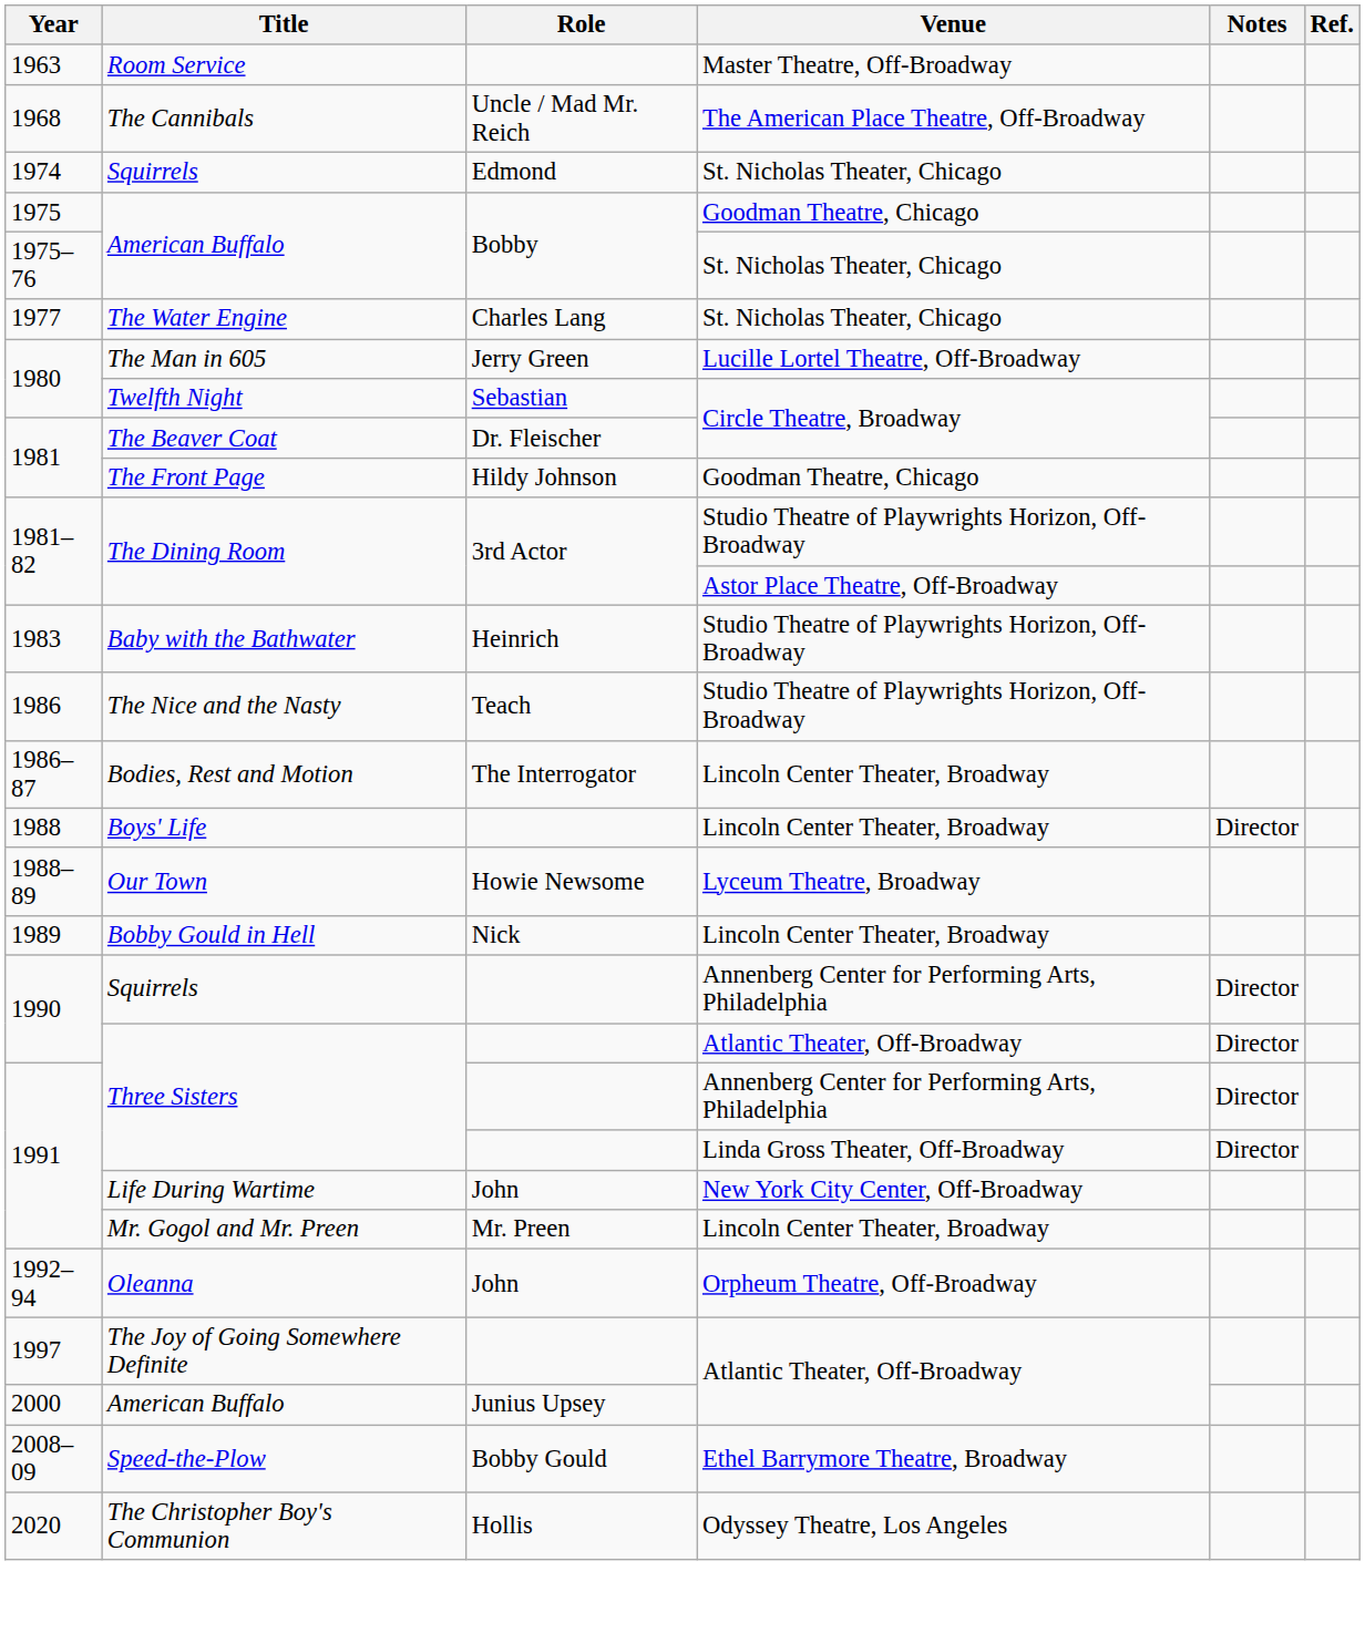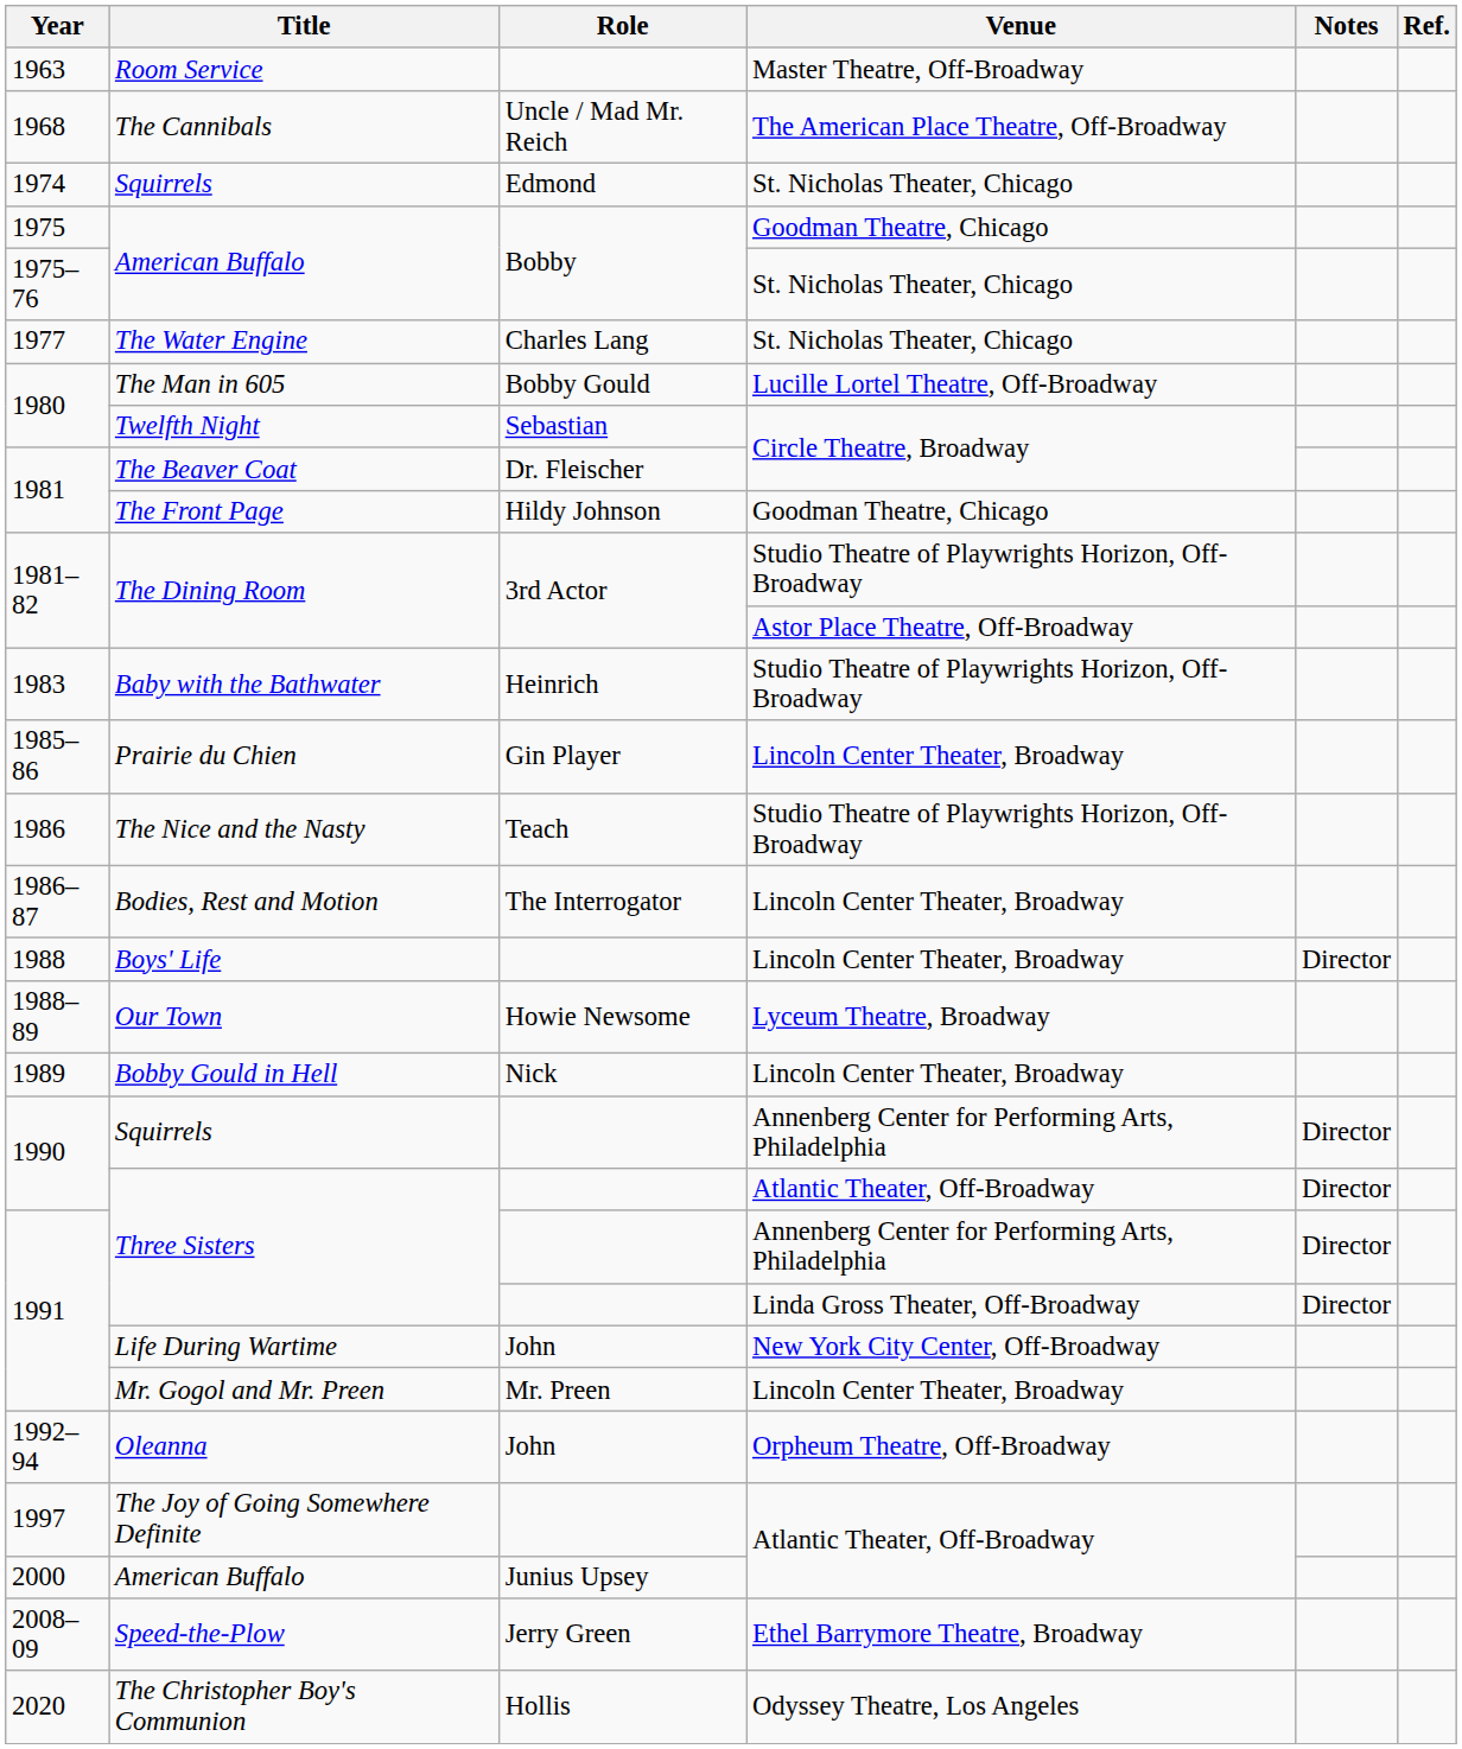 <table class="wikitable sortable">
 <tr>
 <th>Year</th>
 <th>Title</th>
 <th>Role</th>
 <th>Venue</th>
 <th>Notes</th>
 <th>Ref.</th>
 </tr>
 <tr>
 <td>1963</td>
 <td><a href='#'><em>Room Service</em></a></td>
 <td></td>
 <td>Master Theatre, Off-Broadway</td>
 <td></td>
 <td></td>
 </tr>
 <tr>
 <td>1968</td>
 <td><em>The Cannibals</em></td>
 <td>Uncle / Mad Mr. Reich</td>
 <td><a href='#'>The American Place Theatre</a>, Off-Broadway</td>
 <td></td>
 <td></td>
 </tr>
 <tr>
 <td>1974</td>
 <td><a href='#'><em>Squirrels</em></a></td>
 <td>Edmond</td>
 <td>St. Nicholas Theater, Chicago</td>
 <td></td>
 <td></td>
 </tr>
 <tr>
 <td>1975</td>
 <td rowspan="2"><a href='#'><em>American Buffalo</em></a></td>
 <td rowspan="2">Bobby</td>
 <td><a href='#'>Goodman Theatre</a>, Chicago</td>
 <td></td>
 <td></td>
 </tr>
 <tr>
 <td>1975–76</td>
 <td>St. Nicholas Theater, Chicago</td>
 <td></td>
 <td></td>
 </tr>
 <tr>
 <td>1977</td>
 <td><em><a href='#'>The Water Engine</a></em></td>
 <td>Charles Lang</td>
 <td>St. Nicholas Theater, Chicago</td>
 <td></td>
 <td></td>
 </tr>
 <tr>
 <td rowspan="2">1980</td>
 <td><em>The Man in 605</em></td>
-<td>Jerry Green</td>
+<td>Bobby Gould</td>
 <td><a href='#'>Lucille Lortel Theatre</a>, Off-Broadway</td>
 <td></td>
 <td></td>
 </tr>
 <tr>
 <td><em><a href='#'>Twelfth Night</a></em></td>
 <td><a href='#'>Sebastian</a></td>
 <td rowspan="2"><a href='#'>Circle Theatre</a>, Broadway</td>
 <td></td>
 <td></td>
 </tr>
 <tr>
 <td rowspan="2">1981</td>
 <td><em><a href='#'>The Beaver Coat</a></em></td>
 <td>Dr. Fleischer</td>
 <td></td>
 <td></td>
 </tr>
 <tr>
 <td><em><a href='#'>The Front Page</a></em></td>
 <td>Hildy Johnson</td>
 <td>Goodman Theatre, Chicago</td>
 <td></td>
 <td></td>
 </tr>
 <tr>
 <td rowspan="2">1981–82</td>
 <td rowspan="2"><em><a href='#'>The Dining Room</a></em></td>
 <td rowspan="2">3rd Actor</td>
 <td>Studio Theatre of Playwrights Horizon, Off-Broadway</td>
 <td></td>
 <td></td>
 </tr>
 <tr>
 <td><a href='#'>Astor Place Theatre</a>, Off-Broadway</td>
 <td></td>
 <td></td>
 </tr>
 <tr>
 <td>1983</td>
 <td><em><a href='#'>Baby with the Bathwater</a></em></td>
 <td>Heinrich</td>
 <td>Studio Theatre of Playwrights Horizon, Off-Broadway</td>
+<td></td>
+<td></td>
+</tr>
+<tr>
+<td>1985–86</td>
+<td><em>Prairie du Chien</em></td>
+<td>Gin Player</td>
+<td><a href='#'>Lincoln Center Theater</a>, Broadway</td>
 <td></td>
 <td></td>
 </tr>
 <tr>
 <td>1986</td>
 <td><em>The Nice and the Nasty</em></td>
 <td>Teach</td>
 <td>Studio Theatre of Playwrights Horizon, Off-Broadway</td>
 <td></td>
 <td></td>
 </tr>
 <tr>
 <td>1986–87</td>
 <td><em>Bodies, Rest and Motion</em></td>
 <td>The Interrogator</td>
 <td>Lincoln Center Theater, Broadway</td>
 <td></td>
 <td></td>
 </tr>
 <tr>
 <td>1988</td>
 <td><a href='#'><em>Boys' Life</em></a></td>
 <td></td>
 <td>Lincoln Center Theater, Broadway</td>
 <td>Director</td>
 <td></td>
 </tr>
 <tr>
 <td>1988–89</td>
 <td><em><a href='#'>Our Town</a></em></td>
 <td>Howie Newsome</td>
 <td><a href='#'>Lyceum Theatre</a>, Broadway</td>
 <td></td>
 <td></td>
 </tr>
 <tr>
 <td>1989</td>
 <td><em><a href='#'>Bobby Gould in Hell</a></em></td>
 <td>Nick</td>
 <td>Lincoln Center Theater, Broadway</td>
 <td></td>
 <td></td>
 </tr>
 <tr>
 <td rowspan="2">1990</td>
 <td><em>Squirrels</em></td>
 <td></td>
 <td>Annenberg Center for Performing Arts, Philadelphia</td>
 <td>Director</td>
 <td></td>
 </tr>
 <tr>
 <td rowspan="3"><a href='#'><em>Three Sisters</em></a></td>
 <td></td>
 <td><a href='#'>Atlantic Theater</a>, Off-Broadway</td>
 <td>Director</td>
 <td></td>
 </tr>
 <tr>
 <td rowspan="4">1991</td>
 <td></td>
 <td>Annenberg Center for Performing Arts, Philadelphia</td>
 <td>Director</td>
 <td></td>
 </tr>
 <tr>
 <td></td>
 <td>Linda Gross Theater, Off-Broadway</td>
 <td>Director</td>
 <td></td>
 </tr>
 <tr>
 <td><em>Life During Wartime</em></td>
 <td>John</td>
 <td><a href='#'>New York City Center</a>, Off-Broadway</td>
 <td></td>
 <td></td>
 </tr>
 <tr>
 <td><em>Mr. Gogol and Mr. Preen</em></td>
 <td>Mr. Preen</td>
 <td>Lincoln Center Theater, Broadway</td>
 <td></td>
 <td></td>
 </tr>
 <tr>
 <td>1992–94</td>
 <td><a href='#'><em>Oleanna</em></a></td>
 <td>John</td>
 <td><a href='#'>Orpheum Theatre</a>, Off-Broadway</td>
 <td></td>
 <td></td>
 </tr>
 <tr>
 <td>1997</td>
 <td><em>The Joy of Going Somewhere Definite</em></td>
 <td></td>
 <td rowspan="2">Atlantic Theater, Off-Broadway</td>
 <td></td>
 <td></td>
 </tr>
 <tr>
 <td>2000</td>
 <td><em>American Buffalo</em></td>
 <td>Junius Upsey</td>
 <td></td>
 <td></td>
 </tr>
 <tr>
 <td>2008–09</td>
 <td><em><a href='#'>Speed-the-Plow</a></em></td>
-<td>Bobby Gould</td>
+<td>Jerry Green</td>
 <td><a href='#'>Ethel Barrymore Theatre</a>, Broadway</td>
 <td></td>
 <td></td>
 </tr>
 <tr>
 <td>2020</td>
 <td><em>The Christopher Boy's Communion</em></td>
 <td>Hollis</td>
 <td>Odyssey Theatre, Los Angeles</td>
 <td></td>
 <td></td>
 </tr>
 </table>
